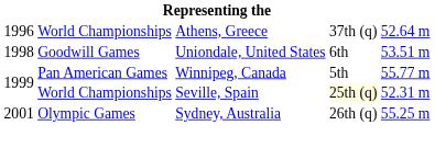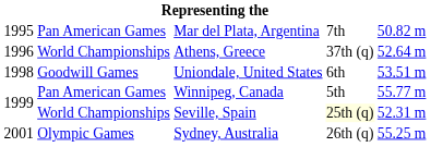 <table>
 <tr>
 <th colspan="5">Representing the </th>
+</tr>
+<tr>
+<td>1995</td>
+<td><a href='#'>Pan American Games</a></td>
+<td><a href='#'>Mar del Plata, Argentina</a></td>
+<td>7th</td>
+<td><a href='#'>50.82 m</a></td>
 </tr>
 <tr>
 <td>1996</td>
 <td><a href='#'>World Championships</a></td>
 <td><a href='#'>Athens, Greece</a></td>
 <td>37th (q)</td>
 <td><a href='#'>52.64 m</a></td>
 </tr>
 <tr>
 <td>1998</td>
 <td><a href='#'>Goodwill Games</a></td>
 <td><a href='#'>Uniondale, United States</a></td>
 <td>6th</td>
 <td><a href='#'>53.51 m</a></td>
 </tr>
 <tr>
 <td rowspan=2>1999</td>
 <td><a href='#'>Pan American Games</a></td>
 <td><a href='#'>Winnipeg, Canada</a></td>
 <td>5th</td>
 <td><a href='#'>55.77 m</a></td>
 </tr>
 <tr>
 <td><a href='#'>World Championships</a></td>
 <td><a href='#'>Seville, Spain</a></td>
 <td style="background: lightyellow;">25th (q)</td>
 <td><a href='#'>52.31 m</a></td>
 </tr>
 <tr>
 <td>2001</td>
 <td><a href='#'>Olympic Games</a></td>
 <td><a href='#'>Sydney, Australia</a></td>
 <td>26th (q)</td>
 <td><a href='#'>55.25 m</a></td>
 </tr>
 </table>
